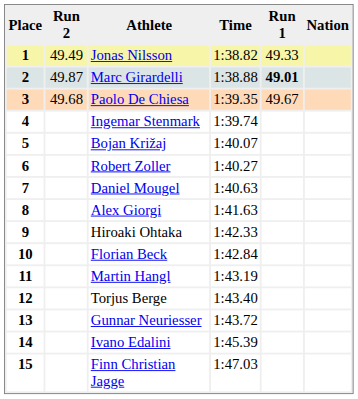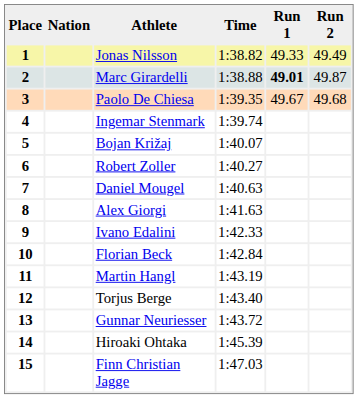 <table style="border-style:solid;border-width:1px;border-color:#808080;background-color:#EFEFEF" cellspacing="2" cellpadding="2" width="380px">
 <tr bgcolor="#EFEFEF">
 <th>Place</th>
-<th>Run 2</th>
+<th>Nation</th>
 <th>Athlete</th>
 <th>Time</th>
 <th>Run 1</th>
-<th>Nation</th>
+<th>Run 2</th>
 </tr>
 <tr align="center" valign="top" bgcolor="#F7F6A8">
 <th>1</th>
-<td>49.49</td>
+<td></td>
 <td align="left"><a href='#'>Jonas Nilsson</a></td>
 <td align="left">1:38.82</td>
 <td>49.33</td>
-<td></td>
+<td>49.49</td>
 </tr>
 <tr align="center" valign="top" bgcolor="#DCE5E5">
 <th>2</th>
-<td>49.87</td>
+<td></td>
 <td align="left"><a href='#'>Marc Girardelli</a></td>
 <td align="left">1:38.88</td>
 <td><strong>49.01</strong></td>
-<td></td>
+<td>49.87</td>
 </tr>
 <tr align="center" valign="top" bgcolor="#FFDAB9">
 <th>3</th>
-<td>49.68</td>
+<td></td>
 <td align="left"><a href='#'>Paolo De Chiesa</a></td>
 <td align="left">1:39.35</td>
 <td>49.67</td>
-<td></td>
+<td>49.68</td>
 </tr>
 <tr align="center" valign="top" bgcolor="#FFFFFF">
 <th>4</th>
 <td></td>
 <td align="left"><a href='#'>Ingemar Stenmark</a></td>
 <td align="left">1:39.74</td>
 <td></td>
 <td></td>
 </tr>
 <tr align="center" valign="top" bgcolor="#FFFFFF">
 <th>5</th>
 <td></td>
 <td align="left"><a href='#'>Bojan Križaj</a></td>
 <td align="left">1:40.07</td>
 <td></td>
 <td></td>
 </tr>
 <tr align="center" valign="top" bgcolor="#FFFFFF">
 <th>6</th>
 <td></td>
 <td align="left"><a href='#'>Robert Zoller</a></td>
 <td align="left">1:40.27</td>
 <td></td>
 <td></td>
 </tr>
 <tr align="center" valign="top" bgcolor="#FFFFFF">
 <th>7</th>
 <td></td>
 <td align="left"><a href='#'>Daniel Mougel</a></td>
 <td align="left">1:40.63</td>
 <td></td>
 <td></td>
 </tr>
 <tr align="center" valign="top" bgcolor="#FFFFFF">
 <th>8</th>
 <td></td>
 <td align="left"><a href='#'>Alex Giorgi</a></td>
 <td align="left">1:41.63</td>
 <td></td>
 <td></td>
 </tr>
 <tr align="center" valign="top" bgcolor="#FFFFFF">
 <th>9</th>
 <td></td>
-<td align="left">Hiroaki Ohtaka</td>
+<td align="left"><a href='#'>Ivano Edalini</a></td>
 <td align="left">1:42.33</td>
 <td></td>
 <td></td>
 </tr>
 <tr align="center" valign="top" bgcolor="#FFFFFF">
 <th>10</th>
 <td></td>
 <td align="left"><a href='#'>Florian Beck</a></td>
 <td align="left">1:42.84</td>
 <td></td>
 <td></td>
 </tr>
 <tr align="center" valign="top" bgcolor="#FFFFFF">
 <th>11</th>
 <td></td>
 <td align="left"><a href='#'>Martin Hangl</a></td>
 <td align="left">1:43.19</td>
 <td></td>
 <td></td>
 </tr>
 <tr align="center" valign="top" bgcolor="#FFFFFF">
 <th>12</th>
 <td></td>
 <td align="left">Torjus Berge</td>
 <td align="left">1:43.40</td>
 <td></td>
 <td></td>
 </tr>
 <tr align="center" valign="top" bgcolor="#FFFFFF">
 <th>13</th>
 <td></td>
 <td align="left"><a href='#'>Gunnar Neuriesser</a></td>
 <td align="left">1:43.72</td>
 <td></td>
 <td></td>
 </tr>
 <tr align="center" valign="top" bgcolor="#FFFFFF">
 <th>14</th>
 <td></td>
-<td align="left"><a href='#'>Ivano Edalini</a></td>
+<td align="left">Hiroaki Ohtaka</td>
 <td align="left">1:45.39</td>
 <td></td>
 <td></td>
 </tr>
 <tr align="center" valign="top" bgcolor="#FFFFFF">
 <th>15</th>
 <td></td>
 <td align="left"><a href='#'>Finn Christian Jagge</a></td>
 <td align="left">1:47.03</td>
 <td></td>
 <td></td>
 </tr>
 </table>
